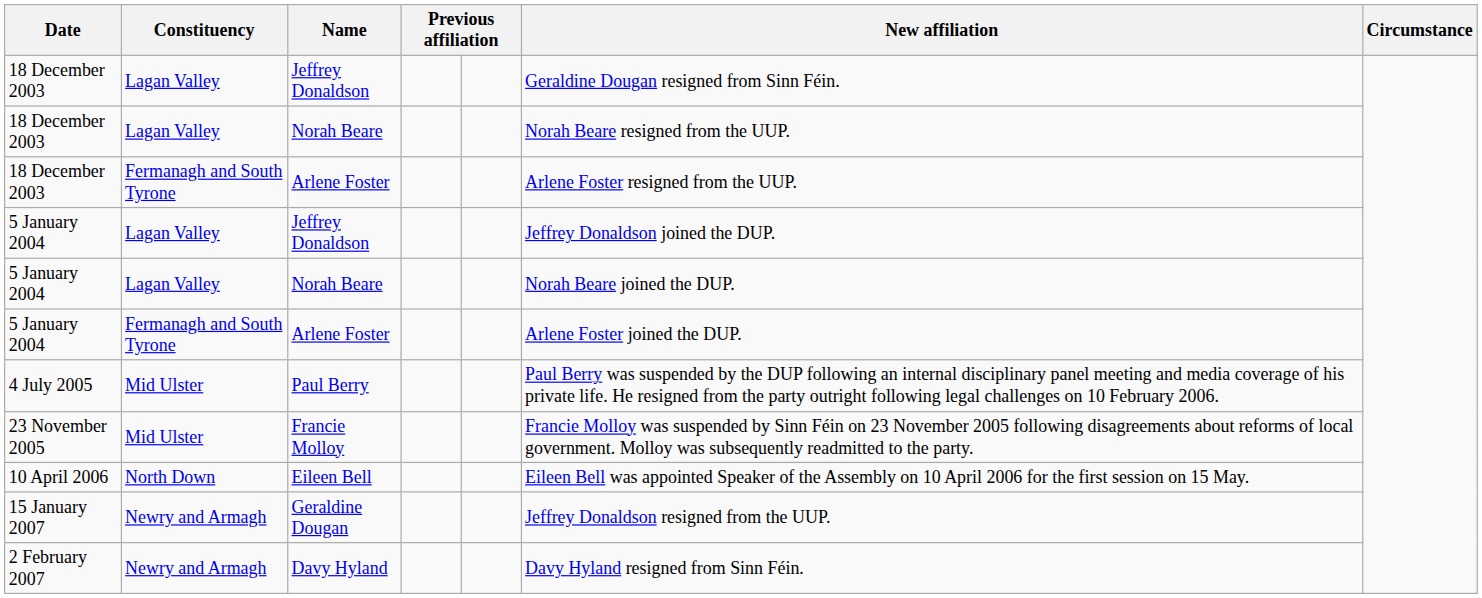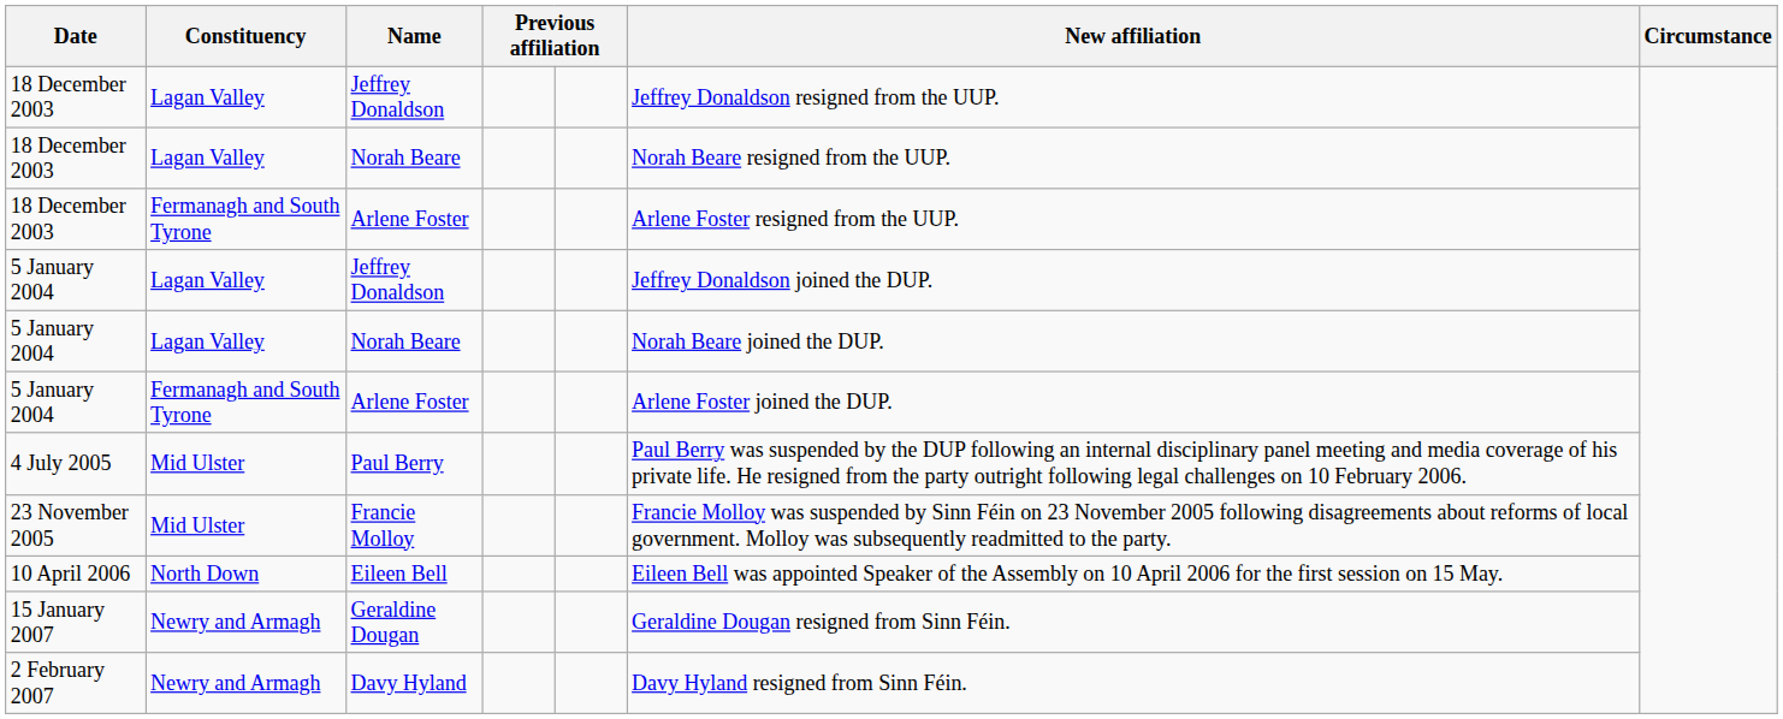 <table class="wikitable" style="font-size: 95%;">
 <tr>
 <th>Date</th>
 <th>Constituency</th>
 <th>Name</th>
 <th colspan="2">Previous affiliation</th>
 <th colspan="2">New affiliation</th>
 <th>Circumstance</th>
 </tr>
 <tr>
 <td>18 December 2003</td>
 <td><a href='#'>Lagan Valley</a></td>
 <td><a href='#'>Jeffrey Donaldson</a></td>
 <td></td>
 <td></td>
-<td><a href='#'>Geraldine Dougan</a> resigned from Sinn Féin.</td>
+<td><a href='#'>Jeffrey Donaldson</a> resigned from the UUP.</td>
 </tr>
 <tr>
 <td>18 December 2003</td>
 <td><a href='#'>Lagan Valley</a></td>
 <td><a href='#'>Norah Beare</a></td>
 <td></td>
 <td></td>
 <td><a href='#'>Norah Beare</a> resigned from the UUP.</td>
 </tr>
 <tr>
 <td>18 December 2003</td>
 <td><a href='#'>Fermanagh and South Tyrone</a></td>
 <td><a href='#'>Arlene Foster</a></td>
 <td></td>
 <td></td>
 <td><a href='#'>Arlene Foster</a> resigned from the UUP.</td>
 </tr>
 <tr>
 <td>5 January 2004</td>
 <td><a href='#'>Lagan Valley</a></td>
 <td><a href='#'>Jeffrey Donaldson</a></td>
 <td></td>
 <td></td>
 <td><a href='#'>Jeffrey Donaldson</a> joined the DUP.</td>
 </tr>
 <tr>
 <td>5 January 2004</td>
 <td><a href='#'>Lagan Valley</a></td>
 <td><a href='#'>Norah Beare</a></td>
 <td></td>
 <td></td>
 <td><a href='#'>Norah Beare</a> joined the DUP.</td>
 </tr>
 <tr>
 <td>5 January 2004</td>
 <td><a href='#'>Fermanagh and South Tyrone</a></td>
 <td><a href='#'>Arlene Foster</a></td>
 <td></td>
 <td></td>
 <td><a href='#'>Arlene Foster</a> joined the DUP.</td>
 </tr>
 <tr>
 <td>4 July 2005</td>
 <td><a href='#'>Mid Ulster</a></td>
 <td><a href='#'>Paul Berry</a></td>
 <td></td>
 <td></td>
 <td><a href='#'>Paul Berry</a> was suspended by the DUP following an internal disciplinary panel meeting and media coverage of his private life. He resigned from the party outright following legal challenges on 10 February 2006.</td>
 </tr>
 <tr>
 <td>23 November 2005</td>
 <td><a href='#'>Mid Ulster</a></td>
 <td><a href='#'>Francie Molloy</a></td>
 <td></td>
 <td></td>
 <td><a href='#'>Francie Molloy</a> was suspended by Sinn Féin on 23 November 2005 following disagreements about reforms of local government. Molloy was subsequently readmitted to the party.</td>
 </tr>
 <tr>
 <td>10 April 2006</td>
 <td><a href='#'>North Down</a></td>
 <td><a href='#'>Eileen Bell</a></td>
 <td></td>
 <td></td>
 <td><a href='#'>Eileen Bell</a> was appointed Speaker of the Assembly on 10 April 2006 for the first session on 15 May.</td>
 </tr>
 <tr>
 <td>15 January 2007</td>
 <td><a href='#'>Newry and Armagh</a></td>
 <td><a href='#'>Geraldine Dougan</a></td>
 <td></td>
 <td></td>
-<td><a href='#'>Jeffrey Donaldson</a> resigned from the UUP.</td>
+<td><a href='#'>Geraldine Dougan</a> resigned from Sinn Féin.</td>
 </tr>
 <tr>
 <td>2 February 2007</td>
 <td><a href='#'>Newry and Armagh</a></td>
 <td><a href='#'>Davy Hyland</a></td>
 <td></td>
 <td></td>
 <td><a href='#'>Davy Hyland</a> resigned from Sinn Féin.</td>
 </tr>
 </table>
